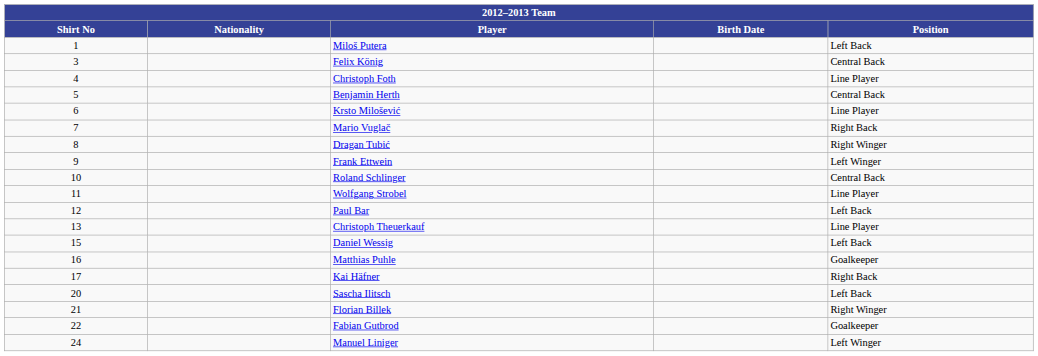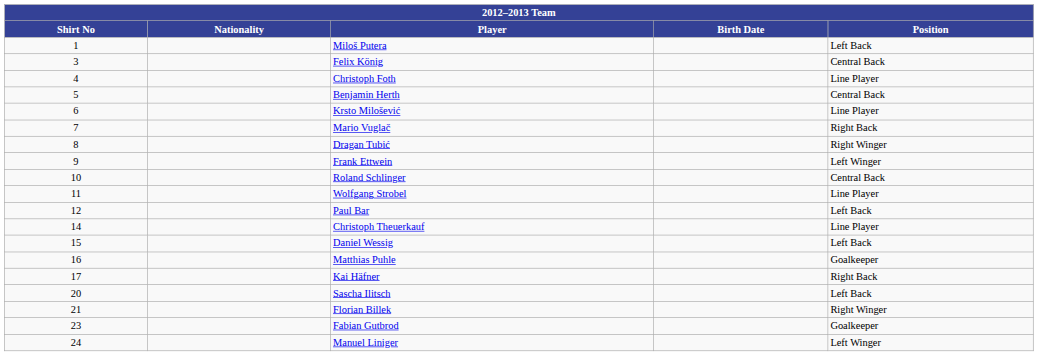 <table class="wikitable collapsible collapsed" style="width:100%">
 <tr>
 <th colspan=5 style="background-color:#344196;color:white;text-align:center;">2012–2013 Team</th>
 </tr>
 <tr>
 <th style="color:white; background:#344196">Shirt No</th>
 <th style="color:white; background:#344196">Nationality</th>
 <th style="color:white; background:#344196">Player</th>
 <th style="color:white; background:#344196">Birth Date</th>
 <th style="color:white; background:#344196">Position</th>
 </tr>
 <tr>
 <td align=center>1</td>
 <td></td>
 <td><a href='#'>Miloš Putera</a></td>
 <td></td>
 <td>Left Back</td>
 </tr>
 <tr>
 <td align=center>3</td>
 <td></td>
 <td><a href='#'>Felix König</a></td>
 <td></td>
 <td>Central Back</td>
 </tr>
 <tr>
 <td align=center>4</td>
 <td></td>
 <td><a href='#'>Christoph Foth</a></td>
 <td></td>
 <td>Line Player</td>
 </tr>
 <tr>
 <td align=center>5</td>
 <td></td>
 <td><a href='#'>Benjamin Herth</a></td>
 <td></td>
 <td>Central Back</td>
 </tr>
 <tr>
 <td align=center>6</td>
 <td></td>
 <td><a href='#'>Krsto Milošević</a></td>
 <td></td>
 <td>Line Player</td>
 </tr>
 <tr>
 <td align=center>7</td>
 <td></td>
 <td><a href='#'>Mario Vuglač</a></td>
 <td></td>
 <td>Right Back</td>
 </tr>
 <tr>
 <td align=center>8</td>
 <td></td>
 <td><a href='#'>Dragan Tubić</a></td>
 <td></td>
 <td>Right Winger</td>
 </tr>
 <tr>
 <td align=center>9</td>
 <td></td>
 <td><a href='#'>Frank Ettwein</a></td>
 <td></td>
 <td>Left Winger</td>
 </tr>
 <tr>
 <td align=center>10</td>
 <td></td>
 <td><a href='#'>Roland Schlinger</a></td>
 <td></td>
 <td>Central Back</td>
 </tr>
 <tr>
 <td align=center>11</td>
 <td></td>
 <td><a href='#'>Wolfgang Strobel</a></td>
 <td></td>
 <td>Line Player</td>
 </tr>
 <tr>
 <td align=center>12</td>
 <td></td>
 <td><a href='#'>Paul Bar</a></td>
 <td></td>
 <td>Left Back</td>
 </tr>
 <tr>
-<td align=center>13</td>
+<td align=center>14</td>
 <td></td>
 <td><a href='#'>Christoph Theuerkauf</a></td>
 <td></td>
 <td>Line Player</td>
 </tr>
 <tr>
 <td align=center>15</td>
 <td></td>
 <td><a href='#'>Daniel Wessig</a></td>
 <td></td>
 <td>Left Back</td>
 </tr>
 <tr>
 <td align=center>16</td>
 <td></td>
 <td><a href='#'>Matthias Puhle</a></td>
 <td></td>
 <td>Goalkeeper</td>
 </tr>
 <tr>
 <td align=center>17</td>
 <td></td>
 <td><a href='#'>Kai Häfner</a></td>
 <td></td>
 <td>Right Back</td>
 </tr>
 <tr>
 <td align=center>20</td>
 <td></td>
 <td><a href='#'>Sascha Ilitsch</a></td>
 <td></td>
 <td>Left Back</td>
 </tr>
 <tr>
 <td align=center>21</td>
 <td></td>
 <td><a href='#'>Florian Billek</a></td>
 <td></td>
 <td>Right Winger</td>
 </tr>
 <tr>
-<td align=center>22</td>
+<td align=center>23</td>
 <td></td>
 <td><a href='#'>Fabian Gutbrod</a></td>
 <td></td>
 <td>Goalkeeper</td>
 </tr>
 <tr>
 <td align=center>24</td>
 <td></td>
 <td><a href='#'>Manuel Liniger</a></td>
 <td></td>
 <td>Left Winger</td>
 </tr>
 </table>
